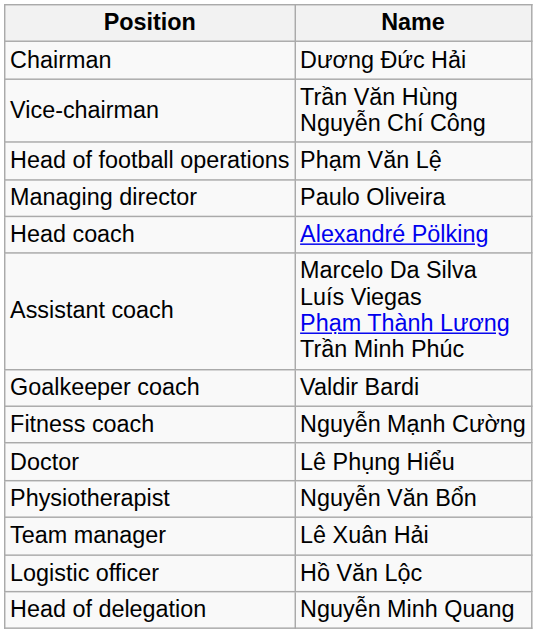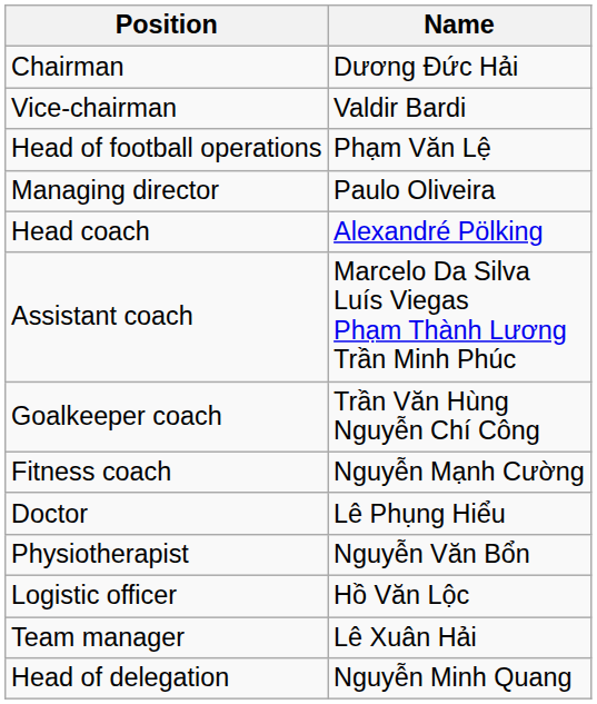 <table class="wikitable">
 <tr>
 <th>Position</th>
 <th>Name</th>
 </tr>
 <tr>
 <td>Chairman</td>
 <td> Dương Đức Hải</td>
 </tr>
 <tr>
 <td>Vice-chairman</td>
-<td> Trần Văn Hùng<br> Nguyễn Chí Công</td>
+<td> Valdir Bardi</td>
 </tr>
 <tr>
 <td>Head of football operations</td>
 <td> Phạm Văn Lệ</td>
 </tr>
 <tr>
 <td>Managing director</td>
 <td> Paulo Oliveira</td>
 </tr>
 <tr>
 <td>Head coach</td>
 <td> <a href='#'>Alexandré Pölking</a></td>
 </tr>
 <tr>
 <td>Assistant coach</td>
 <td> Marcelo Da Silva <br>  Luís Viegas <br> <a href='#'>Phạm Thành Lương</a> <br> Trần Minh Phúc</td>
 </tr>
 <tr>
 <td>Goalkeeper coach</td>
-<td> Valdir Bardi</td>
+<td> Trần Văn Hùng<br> Nguyễn Chí Công</td>
 </tr>
 <tr>
 <td>Fitness coach</td>
 <td> Nguyễn Mạnh Cường</td>
 </tr>
 <tr>
 <td>Doctor</td>
 <td> Lê Phụng Hiểu</td>
 </tr>
 <tr>
 <td>Physiotherapist</td>
 <td> Nguyễn Văn Bổn</td>
 </tr>
 <tr>
+<td>Logistic officer</td>
+<td> Hồ Văn Lộc</td>
+</tr>
+<tr>
 <td>Team manager</td>
 <td> Lê Xuân Hải</td>
-</tr>
-<tr>
-<td>Logistic officer</td>
-<td> Hồ Văn Lộc</td>
 </tr>
 <tr>
 <td>Head of delegation</td>
 <td> Nguyễn Minh Quang</td>
 </tr>
 </table>
